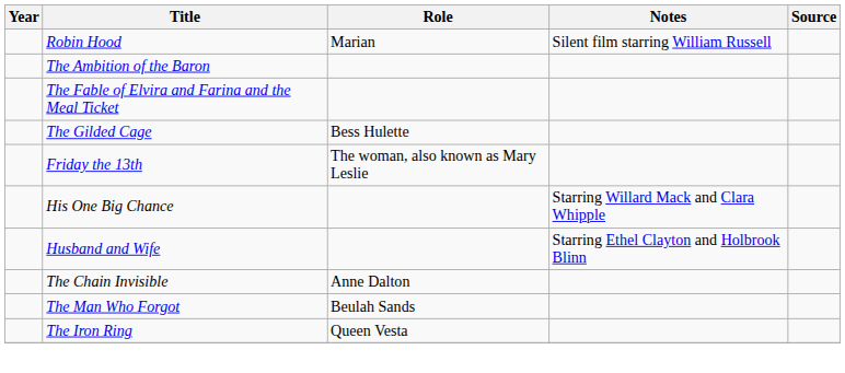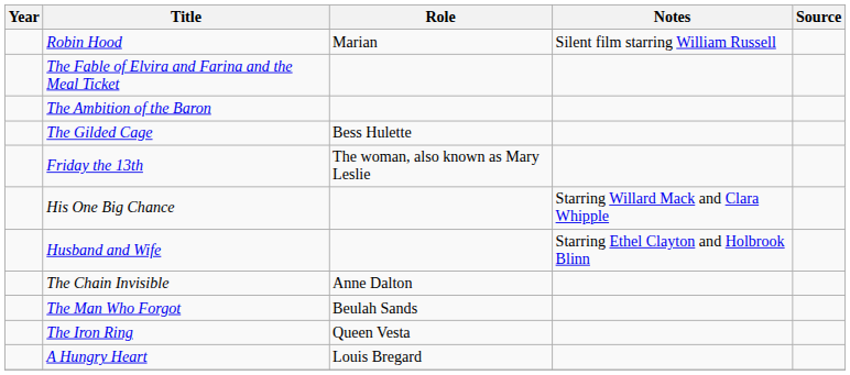 <table class="wikitable sortable plainrowheaders">
 <tr>
 <th>Year</th>
 <th>Title</th>
 <th>Role</th>
 <th class="unsortable">Notes</th>
 <th class="unsortable">Source</th>
 </tr>
 <tr>
 <td></td>
 <td><em><a href='#'>Robin Hood</a></em></td>
 <td>Marian</td>
 <td>Silent film starring <a href='#'>William Russell</a></td>
 <td></td>
 </tr>
 <tr>
 <td></td>
-<td><em><a href='#'>The Ambition of the Baron</a></em></td>
+<td><em><a href='#'>The Fable of Elvira and Farina and the Meal Ticket</a></em></td>
 <td></td>
 <td></td>
 <td></td>
 </tr>
 <tr>
 <td></td>
-<td><em><a href='#'>The Fable of Elvira and Farina and the Meal Ticket</a></em></td>
+<td><em><a href='#'>The Ambition of the Baron</a></em></td>
 <td></td>
 <td></td>
 <td></td>
 </tr>
 <tr>
 <td></td>
 <td><em><a href='#'>The Gilded Cage</a></em></td>
 <td>Bess Hulette</td>
 <td></td>
 <td></td>
 </tr>
 <tr>
 <td></td>
 <td><em><a href='#'>Friday the 13th</a></em></td>
 <td>The woman, also known as Mary Leslie</td>
 <td></td>
 <td></td>
 </tr>
 <tr>
 <td></td>
 <td><em>His One Big Chance</em></td>
 <td></td>
 <td>Starring <a href='#'>Willard Mack</a> and <a href='#'>Clara Whipple</a></td>
 <td></td>
 </tr>
 <tr>
 <td></td>
 <td><em><a href='#'>Husband and Wife</a></em></td>
 <td></td>
 <td>Starring <a href='#'>Ethel Clayton</a> and <a href='#'>Holbrook Blinn</a></td>
 <td></td>
 </tr>
 <tr>
 <td></td>
 <td><em>The Chain Invisible</em></td>
 <td>Anne Dalton</td>
 <td></td>
 <td></td>
 </tr>
 <tr>
 <td></td>
 <td><em><a href='#'>The Man Who Forgot</a></em></td>
 <td>Beulah Sands</td>
 <td></td>
 <td></td>
 </tr>
 <tr>
 <td></td>
 <td><em><a href='#'>The Iron Ring</a></em></td>
 <td>Queen Vesta</td>
 <td></td>
 <td></td>
 </tr>
 <tr>
+<td></td>
+<td><em><a href='#'>A Hungry Heart</a></em></td>
+<td>Louis Bregard</td>
+<td></td>
+<td></td>
+</tr>
+<tr>
 </tr>
 </table>
